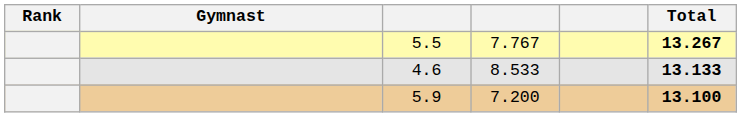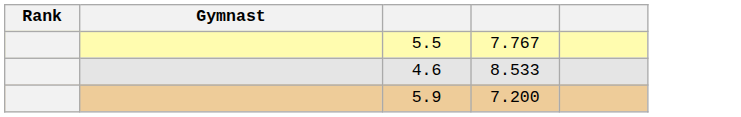 <table class="wikitable sortable" style="text-align:center; font-size:95%">
 <tr>
 <th scope="col" style="width:50px;">Rank</th>
 <th scope="col" style="width:220px;">Gymnast</th>
 <th scope="col" style="width:60px;"></th>
 <th scope="col" style="width:60px;"></th>
 <th scope="col" style="width:60px;"></th>
-<th scope="col" style="width:60px;">Total</th>
 </tr>
 <tr style="background:#fffcaf;">
 <th scope=row style="text-align:center"></th>
 <td style="text-align:left;"></td>
 <td>5.5</td>
 <td>7.767</td>
 <td></td>
-<td><strong>13.267</strong></td>
 </tr>
 <tr style="background:#e5e5e5;">
 <th scope=row style="text-align:center"></th>
 <td style="text-align:left;"></td>
 <td>4.6</td>
 <td>8.533</td>
 <td></td>
-<td><strong>13.133</strong></td>
 </tr>
 <tr style="background:#ec9;">
 <th scope=row style="text-align:center"></th>
 <td style="text-align:left;"></td>
 <td>5.9</td>
 <td>7.200</td>
 <td></td>
-<td><strong>13.100</strong></td>
 </tr>
 </table>
